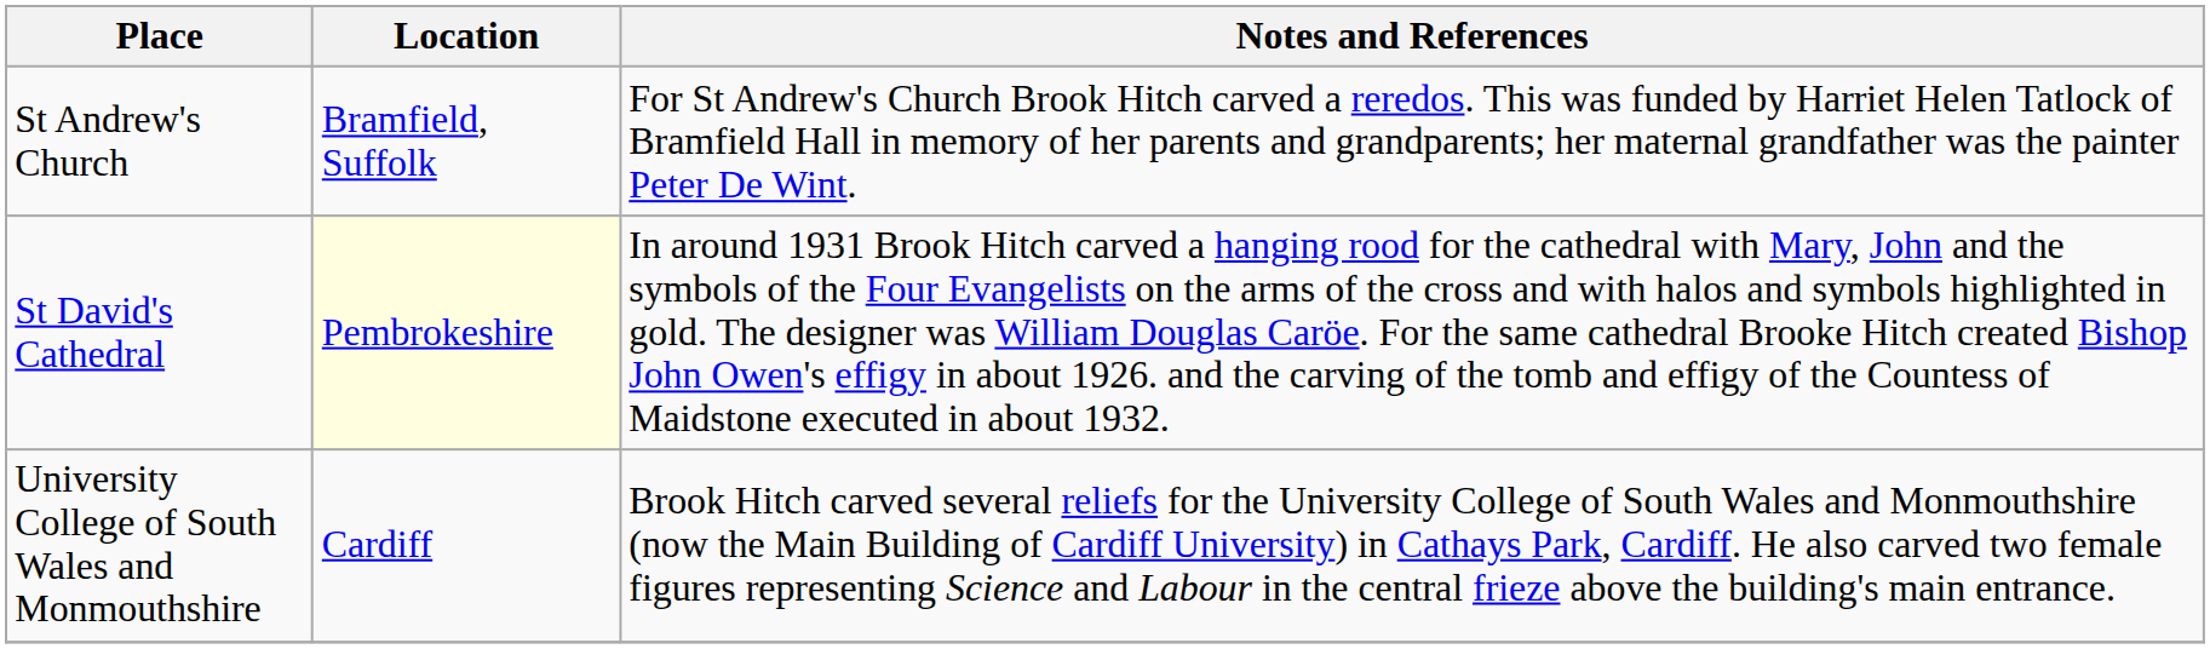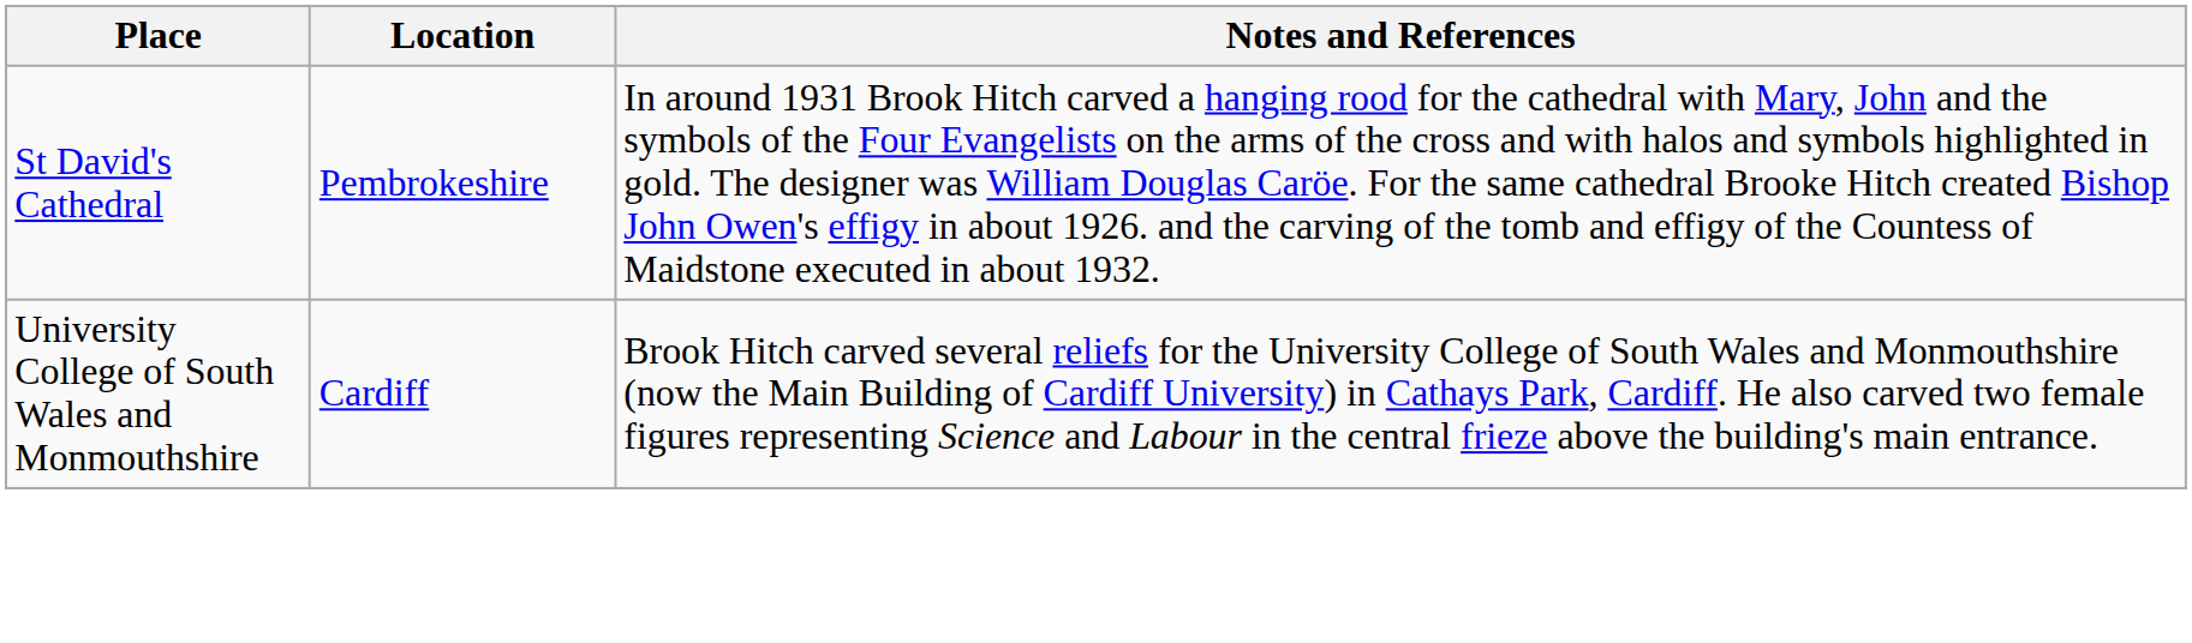 <table class="wikitable sortable">
 <tr>
 <th style="width:120px">Place</th>
 <th style="width:120px">Location</th>
 <th style="width:650px" class="unsortable">Notes and References</th>
 </tr>
 <tr>
-<td>St Andrew's Church</td>
-<td><a href='#'>Bramfield</a>, <a href='#'>Suffolk</a></td>
-<td>For St Andrew's Church Brook Hitch carved a <a href='#'>reredos</a>. This was funded by Harriet Helen Tatlock of Bramfield Hall in memory of her parents and grandparents; her maternal grandfather was the painter <a href='#'>Peter De Wint</a>.</td>
-</tr>
-<tr>
 <td><a href='#'>St David's Cathedral</a></td>
-<td style="background: lightyellow;"><a href='#'>Pembrokeshire</a></td>
+<td><a href='#'>Pembrokeshire</a></td>
 <td>In around 1931 Brook Hitch carved a <a href='#'>hanging rood</a> for the cathedral with <a href='#'>Mary</a>, <a href='#'>John</a> and the symbols of the <a href='#'>Four Evangelists</a> on the arms of the cross and with halos and symbols highlighted in gold. The designer was <a href='#'>William Douglas Caröe</a>. For the same cathedral Brooke Hitch created <a href='#'>Bishop John Owen</a>'s <a href='#'>effigy</a> in about 1926. and the carving of the tomb and effigy of the Countess of Maidstone executed in about 1932.</td>
 </tr>
 <tr>
 <td>University College of South Wales and Monmouthshire</td>
 <td><a href='#'>Cardiff</a></td>
 <td>Brook Hitch carved several <a href='#'>reliefs</a> for the University College of South Wales and Monmouthshire (now the Main Building of <a href='#'>Cardiff University</a>) in <a href='#'>Cathays Park</a>, <a href='#'>Cardiff</a>. He also carved two female figures representing <em>Science</em> and <em>Labour</em> in the central <a href='#'>frieze</a> above the building's main entrance.</td>
 </tr>
 <tr>
 </tr>
 </table>
